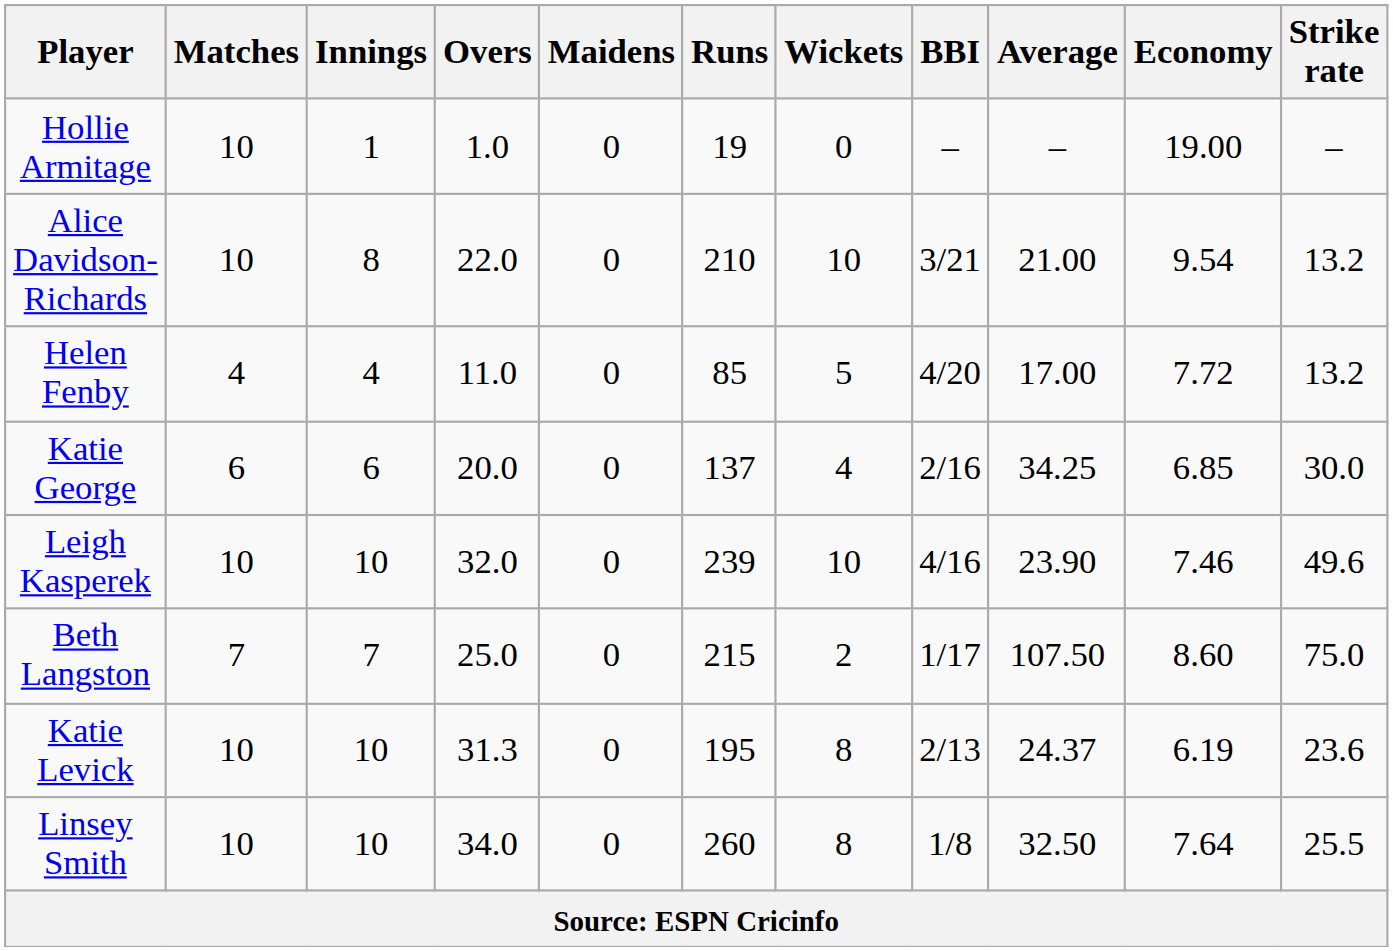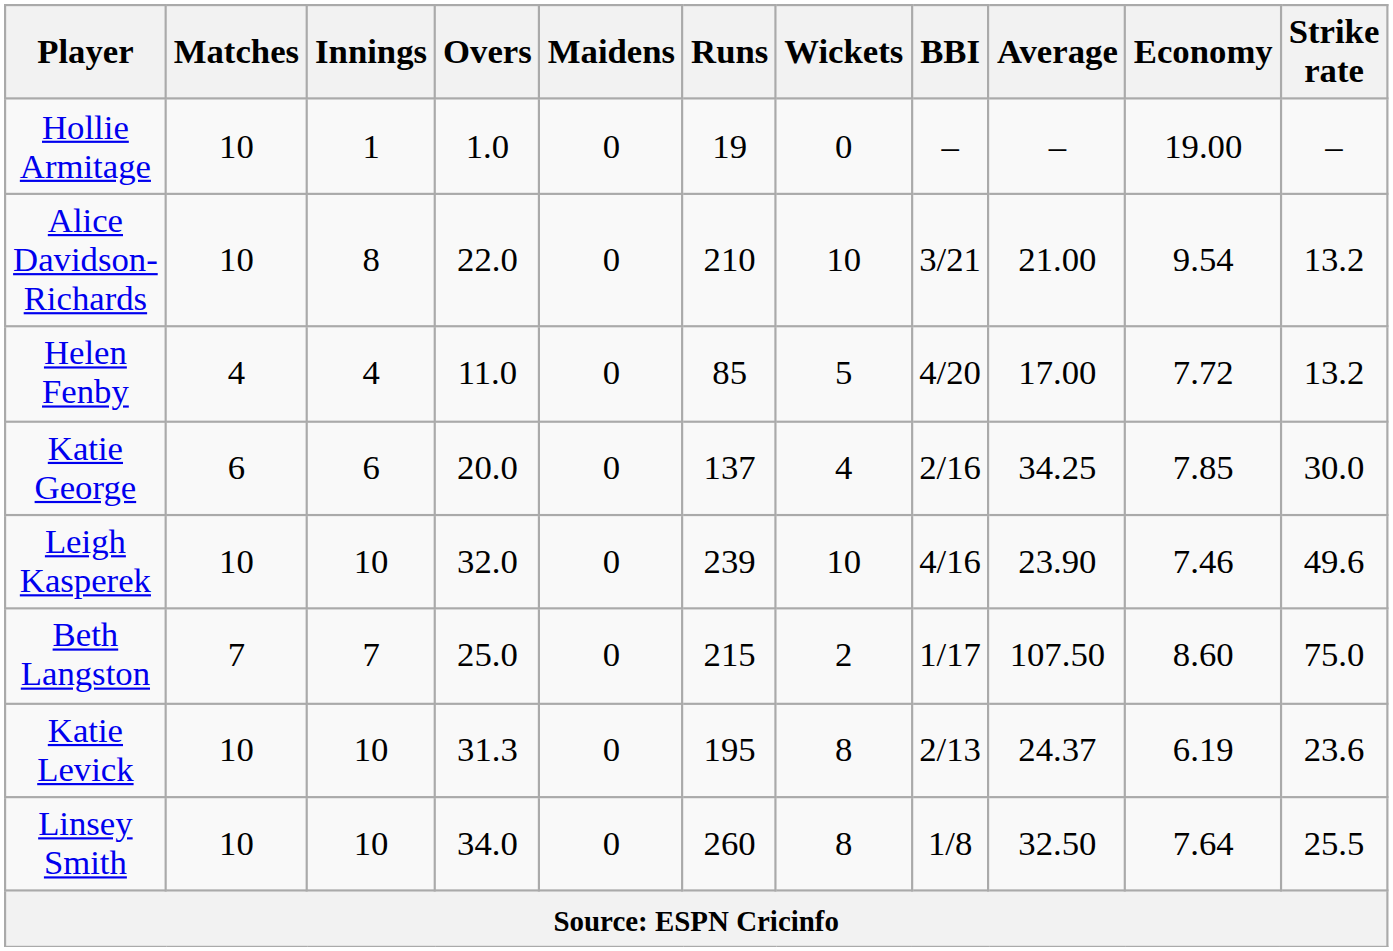 <table class="wikitable" style="text-align:center; width:65%;">
 <tr>
 <th>Player</th>
 <th>Matches</th>
 <th>Innings</th>
 <th>Overs</th>
 <th>Maidens</th>
 <th>Runs</th>
 <th>Wickets</th>
 <th>BBI</th>
 <th>Average</th>
 <th>Economy</th>
 <th>Strike rate</th>
 </tr>
 <tr>
 <td><a href='#'>Hollie Armitage</a></td>
 <td>10</td>
 <td>1</td>
 <td>1.0</td>
 <td>0</td>
 <td>19</td>
 <td>0</td>
 <td>–</td>
 <td>–</td>
 <td>19.00</td>
 <td>–</td>
 </tr>
 <tr>
 <td><a href='#'>Alice Davidson-Richards</a></td>
 <td>10</td>
 <td>8</td>
 <td>22.0</td>
 <td>0</td>
 <td>210</td>
 <td>10</td>
 <td>3/21</td>
 <td>21.00</td>
 <td>9.54</td>
 <td>13.2</td>
 </tr>
 <tr>
 <td><a href='#'>Helen Fenby</a></td>
 <td>4</td>
 <td>4</td>
 <td>11.0</td>
 <td>0</td>
 <td>85</td>
 <td>5</td>
 <td>4/20</td>
 <td>17.00</td>
 <td>7.72</td>
 <td>13.2</td>
 </tr>
 <tr>
 <td><a href='#'>Katie George</a></td>
 <td>6</td>
 <td>6</td>
 <td>20.0</td>
 <td>0</td>
 <td>137</td>
 <td>4</td>
 <td>2/16</td>
 <td>34.25</td>
-<td>6.85</td>
+<td>7.85</td>
 <td>30.0</td>
 </tr>
 <tr>
 <td><a href='#'>Leigh Kasperek</a></td>
 <td>10</td>
 <td>10</td>
 <td>32.0</td>
 <td>0</td>
 <td>239</td>
 <td>10</td>
 <td>4/16</td>
 <td>23.90</td>
 <td>7.46</td>
 <td>49.6</td>
 </tr>
 <tr>
 <td><a href='#'>Beth Langston</a></td>
 <td>7</td>
 <td>7</td>
 <td>25.0</td>
 <td>0</td>
 <td>215</td>
 <td>2</td>
 <td>1/17</td>
 <td>107.50</td>
 <td>8.60</td>
 <td>75.0</td>
 </tr>
 <tr>
 <td><a href='#'>Katie Levick</a></td>
 <td>10</td>
 <td>10</td>
 <td>31.3</td>
 <td>0</td>
 <td>195</td>
 <td>8</td>
 <td>2/13</td>
 <td>24.37</td>
 <td>6.19</td>
 <td>23.6</td>
 </tr>
 <tr>
 <td><a href='#'>Linsey Smith</a></td>
 <td>10</td>
 <td>10</td>
 <td>34.0</td>
 <td>0</td>
 <td>260</td>
 <td>8</td>
 <td>1/8</td>
 <td>32.50</td>
 <td>7.64</td>
 <td>25.5</td>
 </tr>
 <tr>
 <th colspan="13"><small>Source: ESPN Cricinfo </small></th>
 </tr>
 </table>
